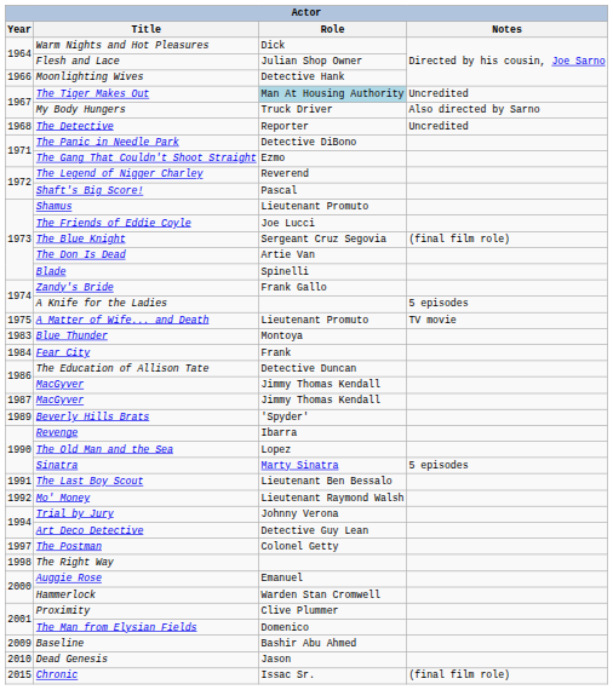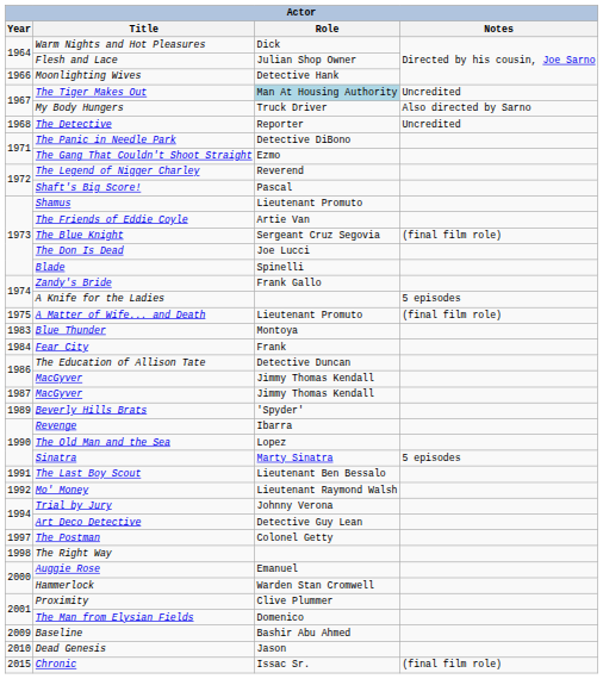 <table class="wikitable sortable">
 <tr style="background:#ccc; text-align:center;">
 <th colspan="4" style="background: LightSteelBlue;">Actor</th>
 </tr>
 <tr style="background:#ccc; text-align:center;">
 <th>Year</th>
 <th>Title</th>
 <th>Role</th>
 <th>Notes</th>
 </tr>
 <tr>
 <td rowspan="2">1964</td>
 <td><em>Warm Nights and Hot Pleasures</em></td>
 <td>Dick</td>
 <td rowspan="3">Directed by his cousin, <a href='#'>Joe Sarno</a></td>
 </tr>
 <tr>
 <td><em>Flesh and Lace</em></td>
 <td>Julian Shop Owner</td>
 </tr>
 <tr>
 <td>1966</td>
 <td><em>Moonlighting Wives</em></td>
 <td>Detective Hank</td>
 </tr>
 <tr>
 <td rowspan="2">1967</td>
 <td><em><a href='#'>The Tiger Makes Out</a></em></td>
 <td style="background: lightblue;">Man At Housing Authority</td>
 <td>Uncredited</td>
 </tr>
 <tr>
 <td><em>My Body Hungers</em></td>
 <td>Truck Driver</td>
 <td>Also directed by Sarno</td>
 </tr>
 <tr>
 <td>1968</td>
 <td><em><a href='#'>The Detective</a></em></td>
 <td>Reporter</td>
 <td>Uncredited</td>
 </tr>
 <tr>
 <td rowspan="2">1971</td>
 <td><em><a href='#'>The Panic in Needle Park</a></em></td>
 <td>Detective DiBono</td>
 <td></td>
 </tr>
 <tr>
 <td><em><a href='#'>The Gang That Couldn't Shoot Straight</a></em></td>
 <td>Ezmo</td>
 <td></td>
 </tr>
 <tr>
 <td rowspan="2">1972</td>
 <td><em><a href='#'>The Legend of Nigger Charley</a></em></td>
 <td>Reverend</td>
 <td></td>
 </tr>
 <tr>
 <td><em><a href='#'>Shaft's Big Score!</a></em></td>
 <td>Pascal</td>
 <td></td>
 </tr>
 <tr>
 <td rowspan="5">1973</td>
 <td><em><a href='#'>Shamus</a></em></td>
 <td>Lieutenant Promuto</td>
 <td></td>
 </tr>
 <tr>
 <td><em><a href='#'>The Friends of Eddie Coyle</a></em></td>
-<td>Joe Lucci</td>
+<td>Artie Van</td>
 <td></td>
 </tr>
 <tr>
 <td><em><a href='#'>The Blue Knight</a></em></td>
 <td>Sergeant Cruz Segovia</td>
 <td>(final film role)</td>
 </tr>
 <tr>
 <td><em><a href='#'>The Don Is Dead</a></em></td>
-<td>Artie Van</td>
+<td>Joe Lucci</td>
 <td></td>
 </tr>
 <tr>
 <td><em><a href='#'>Blade</a></em></td>
 <td>Spinelli</td>
 <td></td>
 </tr>
 <tr>
 <td rowspan="2">1974</td>
 <td><em><a href='#'>Zandy's Bride</a></em></td>
 <td>Frank Gallo</td>
 <td></td>
 </tr>
 <tr>
 <td><em>A Knife for the Ladies</em></td>
 <td></td>
 <td>5 episodes</td>
 </tr>
 <tr>
 <td>1975</td>
 <td><em><a href='#'>A Matter of Wife... and Death</a></em></td>
 <td>Lieutenant Promuto</td>
-<td>TV movie</td>
+<td>(final film role)</td>
 </tr>
 <tr>
 <td>1983</td>
 <td><em><a href='#'>Blue Thunder</a></em></td>
 <td>Montoya</td>
 <td></td>
 </tr>
 <tr>
 <td>1984</td>
 <td><em><a href='#'>Fear City</a></em></td>
 <td>Frank</td>
 <td></td>
 </tr>
 <tr>
 <td rowspan="2">1986</td>
 <td><em>The Education of Allison Tate</em></td>
 <td>Detective Duncan</td>
 <td></td>
 </tr>
 <tr>
 <td><em><a href='#'>MacGyver</a></em></td>
 <td>Jimmy Thomas Kendall</td>
 <td></td>
 </tr>
 <tr>
 <td>1987</td>
 <td><em><a href='#'>MacGyver</a></em></td>
 <td>Jimmy Thomas Kendall</td>
 <td></td>
 </tr>
 <tr>
 <td>1989</td>
 <td><em><a href='#'>Beverly Hills Brats</a></em></td>
 <td>'Spyder'</td>
 <td></td>
 </tr>
 <tr>
 <td rowspan="3">1990</td>
 <td><em><a href='#'>Revenge</a></em></td>
 <td>Ibarra</td>
 <td></td>
 </tr>
 <tr>
 <td><em><a href='#'>The Old Man and the Sea</a></em></td>
 <td>Lopez</td>
 <td></td>
 </tr>
 <tr>
 <td><em><a href='#'>Sinatra</a></em></td>
 <td><a href='#'>Marty Sinatra</a></td>
 <td>5 episodes</td>
 </tr>
 <tr>
 <td>1991</td>
 <td><em><a href='#'>The Last Boy Scout</a></em></td>
 <td>Lieutenant Ben Bessalo</td>
 <td></td>
 </tr>
 <tr>
 <td>1992</td>
 <td><em><a href='#'>Mo' Money</a></em></td>
 <td>Lieutenant Raymond Walsh</td>
 <td></td>
 </tr>
 <tr>
 <td rowspan="2">1994</td>
 <td><em><a href='#'>Trial by Jury</a></em></td>
 <td>Johnny Verona</td>
 <td></td>
 </tr>
 <tr>
 <td><em><a href='#'>Art Deco Detective</a></em></td>
 <td>Detective Guy Lean</td>
 <td></td>
 </tr>
 <tr>
 <td>1997</td>
 <td><em><a href='#'>The Postman</a></em></td>
 <td>Colonel Getty</td>
 <td></td>
 </tr>
 <tr>
 <td>1998</td>
 <td><em>The Right Way</em></td>
 <td></td>
 <td></td>
 </tr>
 <tr>
 <td rowspan="2">2000</td>
 <td><em><a href='#'>Auggie Rose</a></em></td>
 <td>Emanuel</td>
 <td></td>
 </tr>
 <tr>
 <td><em>Hammerlock</em></td>
 <td>Warden Stan Cromwell</td>
 <td></td>
 </tr>
 <tr>
 <td rowspan="2">2001</td>
 <td><em>Proximity</em></td>
 <td>Clive Plummer</td>
 <td></td>
 </tr>
 <tr>
 <td><em><a href='#'>The Man from Elysian Fields</a></em></td>
 <td>Domenico</td>
 <td></td>
 </tr>
 <tr>
 <td>2009</td>
 <td><em>Baseline</em></td>
 <td>Bashir Abu Ahmed</td>
 <td></td>
 </tr>
 <tr>
 <td>2010</td>
 <td><em>Dead Genesis</em></td>
 <td>Jason</td>
 <td></td>
 </tr>
 <tr>
 <td>2015</td>
 <td><em><a href='#'>Chronic</a></em></td>
 <td>Issac Sr.</td>
 <td>(final film role)</td>
 </tr>
 </table>
